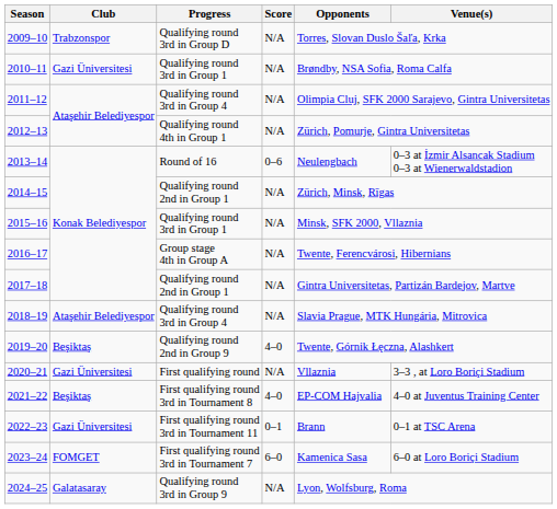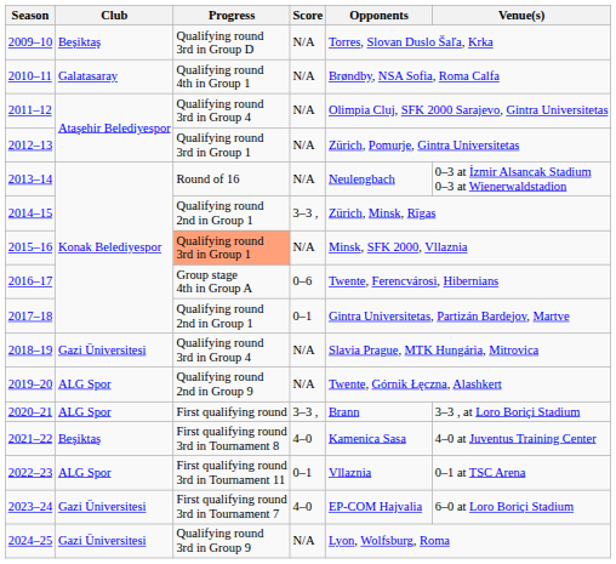 <table class="wikitable Sortable">
 <tr>
 <th>Season</th>
 <th>Club</th>
 <th>Progress</th>
 <th>Score</th>
 <th>Opponents</th>
 <th>Venue(s)</th>
 </tr>
 <tr>
 <td><a href='#'>2009–10</a></td>
-<td><a href='#'>Trabzonspor</a></td>
+<td><a href='#'>Beşiktaş</a></td>
 <td>Qualifying round<br>3rd in Group D</td>
 <td>N/A</td>
 <td colspan=2> <a href='#'>Torres</a>,  <a href='#'>Slovan Duslo Šaľa</a>,  <a href='#'>Krka</a></td>
 </tr>
 <tr>
 <td><a href='#'>2010–11</a></td>
-<td><a href='#'>Gazi Üniversitesi</a></td>
-<td>Qualifying round<br>3rd in Group 1</td>
+<td><a href='#'>Galatasaray</a></td>
+<td>Qualifying round<br>4th in Group 1</td>
 <td>N/A</td>
 <td colspan=2> <a href='#'>Brøndby</a>,  <a href='#'>NSA Sofia</a>,  <a href='#'>Roma Calfa</a></td>
 </tr>
 <tr>
 <td><a href='#'>2011–12</a></td>
 <td rowspan=2><a href='#'>Ataşehir Belediyespor</a></td>
 <td>Qualifying round<br>3rd in Group 4</td>
 <td>N/A</td>
 <td colspan=2> <a href='#'>Olimpia Cluj</a>,  <a href='#'>SFK 2000 Sarajevo</a>,  <a href='#'>Gintra Universitetas</a></td>
 </tr>
 <tr>
 <td><a href='#'>2012–13</a></td>
-<td>Qualifying round<br>4th in Group 1</td>
+<td>Qualifying round<br>3rd in Group 1</td>
 <td>N/A</td>
 <td colspan=2> <a href='#'>Zürich</a>,  <a href='#'>Pomurje</a>,  <a href='#'>Gintra Universitetas</a></td>
 </tr>
 <tr>
 <td><a href='#'>2013–14</a></td>
 <td rowspan=5><a href='#'>Konak Belediyespor</a></td>
 <td>Round of 16</td>
-<td>0–6</td>
+<td>N/A</td>
 <td> <a href='#'>Neulengbach</a></td>
 <td>0–3 at <a href='#'>İzmir Alsancak Stadium</a><br>0–3 at <a href='#'>Wienerwaldstadion</a></td>
 </tr>
 <tr>
 <td><a href='#'>2014–15</a></td>
 <td>Qualifying round<br>2nd in Group 1</td>
-<td>N/A</td>
+<td>3–3 , </td>
 <td colspan=2> <a href='#'>Zürich</a>,  <a href='#'>Minsk</a>,  <a href='#'>Rīgas</a></td>
 </tr>
 <tr>
 <td><a href='#'>2015–16</a></td>
-<td>Qualifying round<br>3rd in Group 1</td>
+<td style="background: lightsalmon;">Qualifying round<br>3rd in Group 1</td>
 <td>N/A</td>
 <td colspan=2> <a href='#'>Minsk</a>,  <a href='#'>SFK 2000</a>,  <a href='#'>Vllaznia</a></td>
 </tr>
 <tr>
 <td><a href='#'>2016–17</a></td>
 <td>Group stage<br>4th in Group A</td>
-<td>N/A</td>
+<td>0–6</td>
 <td colspan=2> <a href='#'>Twente</a>,  <a href='#'>Ferencvárosi</a>,  <a href='#'>Hibernians</a></td>
 </tr>
 <tr>
 <td><a href='#'>2017–18</a></td>
 <td>Qualifying round<br>2nd in Group 1</td>
-<td>N/A</td>
+<td>0–1</td>
 <td colspan=2> <a href='#'>Gintra Universitetas</a>,  <a href='#'>Partizán Bardejov</a>,  <a href='#'>Martve</a></td>
 </tr>
 <tr>
 <td><a href='#'>2018–19</a></td>
-<td><a href='#'>Ataşehir Belediyespor</a></td>
+<td><a href='#'>Gazi Üniversitesi</a></td>
 <td>Qualifying round<br>3rd in Group 4</td>
 <td>N/A</td>
 <td colspan=2> <a href='#'>Slavia Prague</a>,  <a href='#'>MTK Hungária</a>,  <a href='#'>Mitrovica</a></td>
 </tr>
 <tr>
 <td><a href='#'>2019–20</a></td>
-<td><a href='#'>Beşiktaş</a></td>
+<td><a href='#'>ALG Spor</a></td>
 <td>Qualifying round<br>2nd in Group 9</td>
-<td>4–0</td>
+<td>N/A</td>
 <td colspan=2> <a href='#'>Twente</a>,  <a href='#'>Górnik Łęczna</a>,  <a href='#'>Alashkert</a></td>
 </tr>
 <tr>
 <td><a href='#'>2020–21</a></td>
-<td><a href='#'>Gazi Üniversitesi</a></td>
+<td><a href='#'>ALG Spor</a></td>
 <td>First qualifying round</td>
-<td>N/A</td>
-<td> <a href='#'>Vllaznia</a></td>
+<td>3–3 , </td>
+<td> <a href='#'>Brann</a></td>
 <td>3–3 ,  at <a href='#'>Loro Boriçi Stadium</a></td>
 </tr>
 <tr>
 <td><a href='#'>2021–22</a></td>
 <td><a href='#'>Beşiktaş</a></td>
 <td>First qualifying round <br>3rd in Tournament 8</td>
 <td>4–0</td>
-<td> <a href='#'>EP-COM Hajvalia</a></td>
+<td> <a href='#'>Kamenica Sasa</a></td>
 <td>4–0 at <a href='#'>Juventus Training Center</a></td>
 </tr>
 <tr>
 <td><a href='#'>2022–23</a></td>
-<td><a href='#'>Gazi Üniversitesi</a></td>
+<td><a href='#'>ALG Spor</a></td>
 <td>First qualifying round <br>3rd in Tournament 11</td>
 <td>0–1</td>
-<td> <a href='#'>Brann</a></td>
+<td> <a href='#'>Vllaznia</a></td>
 <td>0–1 at <a href='#'>TSC Arena</a></td>
 </tr>
 <tr>
 <td><a href='#'>2023–24</a></td>
-<td><a href='#'>FOMGET</a></td>
+<td><a href='#'>Gazi Üniversitesi</a></td>
 <td>First qualifying round <br>3rd in Tournament 7</td>
-<td>6–0</td>
-<td> <a href='#'>Kamenica Sasa</a></td>
+<td>4–0</td>
+<td> <a href='#'>EP-COM Hajvalia</a></td>
 <td>6–0 at <a href='#'>Loro Boriçi Stadium</a></td>
 </tr>
 <tr>
 <td><a href='#'>2024–25</a></td>
-<td><a href='#'>Galatasaray</a></td>
+<td><a href='#'>Gazi Üniversitesi</a></td>
 <td>Qualifying round<br>3rd in Group 9</td>
 <td>N/A</td>
 <td colspan=2> <a href='#'>Lyon</a>,  <a href='#'>Wolfsburg</a>,  <a href='#'>Roma</a></td>
 </tr>
 </table>
